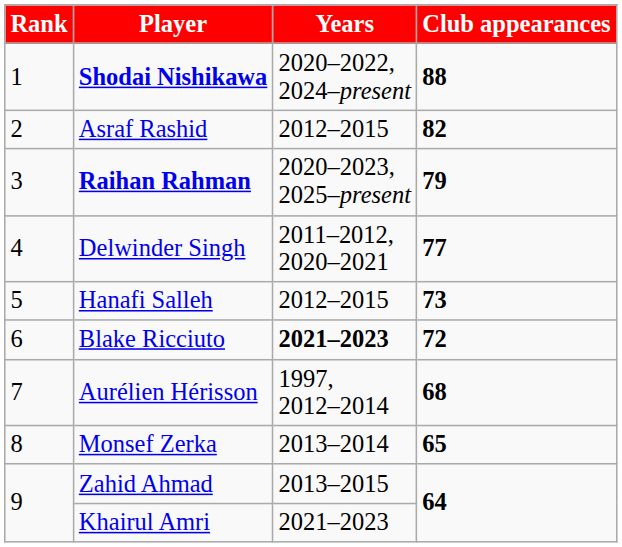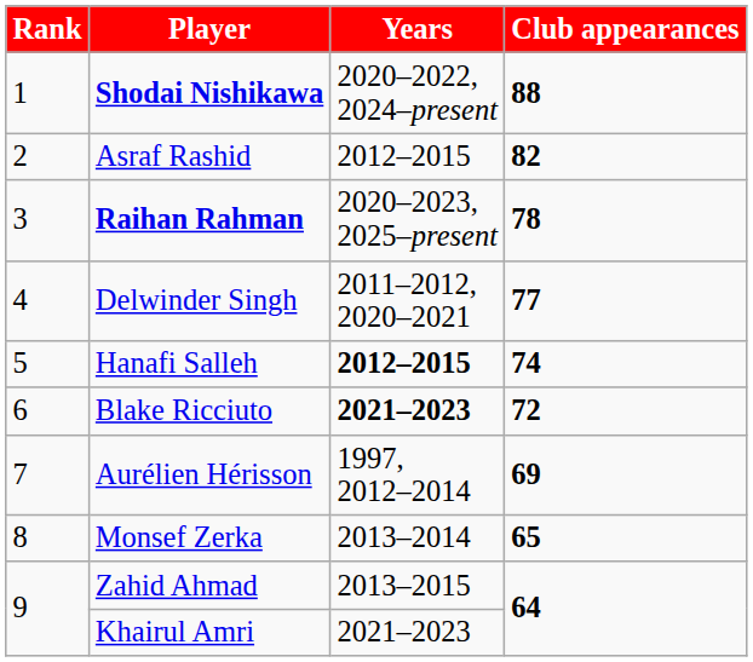 <table class="wikitable">
 <tr>
 <th style="background:red; color:white; text-align:center;">Rank</th>
 <th style="background:red; color:white; text-align:center;">Player</th>
 <th style="background:red; color:white; text-align:center;">Years</th>
 <th style="background:red; color:white; text-align:center;">Club appearances</th>
 </tr>
 <tr>
 <td>1</td>
 <td> <strong><a href='#'>Shodai Nishikawa</a></strong></td>
 <td>2020–2022,<br>2024–<em>present</em></td>
 <td><strong>88</strong></td>
 </tr>
 <tr>
 <td>2</td>
 <td> <a href='#'>Asraf Rashid</a></td>
 <td>2012–2015</td>
 <td><strong>82</strong></td>
 </tr>
 <tr>
 <td>3</td>
 <td> <a href='#'><strong>Raihan Rahman</strong></a></td>
 <td>2020–2023,<br>2025–<em>present</em></td>
-<td><strong>79</strong></td>
+<td><strong>78</strong></td>
 </tr>
 <tr>
 <td>4</td>
 <td> <a href='#'>Delwinder Singh</a></td>
 <td>2011–2012,<br>2020–2021</td>
 <td><strong>77</strong></td>
 </tr>
 <tr>
 <td>5</td>
 <td> <a href='#'>Hanafi Salleh</a></td>
-<td>2012–2015</td>
-<td><strong>73</strong></td>
+<td><strong>2012–2015</strong></td>
+<td><strong>74</strong></td>
 </tr>
 <tr>
 <td>6</td>
 <td> <a href='#'>Blake Ricciuto</a></td>
 <td><strong>2021–2023</strong></td>
 <td><strong>72</strong></td>
 </tr>
 <tr>
 <td>7</td>
 <td> <a href='#'>Aurélien Hérisson</a></td>
 <td>1997,<br>2012–2014</td>
-<td><strong>68</strong></td>
+<td><strong>69</strong></td>
 </tr>
 <tr>
 <td>8</td>
 <td> <a href='#'>Monsef Zerka</a></td>
 <td>2013–2014</td>
 <td><strong>65</strong></td>
 </tr>
 <tr>
 <td rowspan="2">9</td>
 <td> <a href='#'>Zahid Ahmad</a></td>
 <td>2013–2015</td>
 <td rowspan="2"><strong>64</strong></td>
 </tr>
 <tr>
 <td> <a href='#'>Khairul Amri</a></td>
 <td>2021–2023</td>
 </tr>
 </table>
